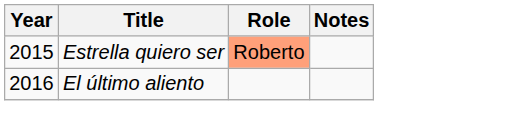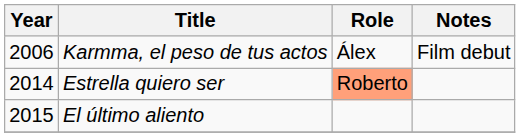 <table class="wikitable sortable">
 <tr>
 <th>Year</th>
 <th>Title</th>
 <th>Role</th>
 <th>Notes</th>
 </tr>
 <tr>
-<td>2015</td>
+<td>2006</td>
+<td><em>Karmma, el peso de tus actos</em></td>
+<td>Álex</td>
+<td>Film debut</td>
+</tr>
+<tr>
+<td>2014</td>
 <td><em>Estrella quiero ser</em></td>
 <td style="background: lightsalmon;">Roberto</td>
 <td></td>
 </tr>
 <tr>
-<td>2016</td>
+<td>2015</td>
 <td><em>El último aliento</em></td>
 <td></td>
 <td></td>
 </tr>
 <tr>
 </tr>
 </table>
